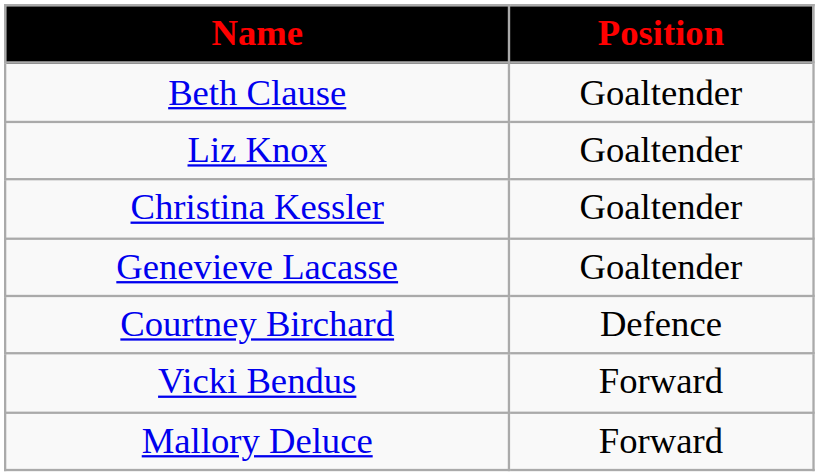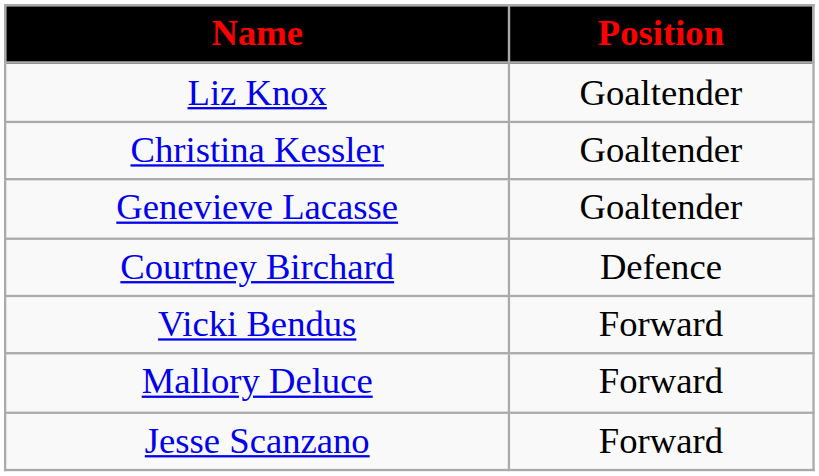 <table class="wikitable" style="width:40%;">
 <tr style="text-align:center; background:black; color:red;">
 <td><strong>Name</strong></td>
 <td><strong>Position</strong></td>
-</tr>
-<tr style="text-align:center;" bgcolor="">
-<td><a href='#'>Beth Clause</a></td>
-<td>Goaltender</td>
 </tr>
 <tr style="text-align:center;" bgcolor="">
 <td><a href='#'>Liz Knox</a></td>
 <td>Goaltender</td>
 </tr>
 <tr style="text-align:center;" bgcolor="">
 <td><a href='#'>Christina Kessler</a></td>
 <td>Goaltender</td>
 </tr>
 <tr style="text-align:center;" bgcolor="">
 <td><a href='#'>Genevieve Lacasse</a></td>
 <td>Goaltender</td>
 </tr>
 <tr style="text-align:center;" bgcolor="">
 <td><a href='#'>Courtney Birchard</a></td>
 <td>Defence</td>
 </tr>
 <tr style="text-align:center;" bgcolor="">
 <td><a href='#'>Vicki Bendus</a></td>
 <td>Forward</td>
 </tr>
 <tr style="text-align:center;" bgcolor="">
 <td><a href='#'>Mallory Deluce</a></td>
 <td>Forward</td>
 </tr>
+<tr style="text-align:center;" bgcolor="">
+<td><a href='#'>Jesse Scanzano</a></td>
+<td>Forward</td>
+</tr>
 </table>
